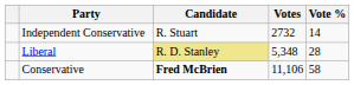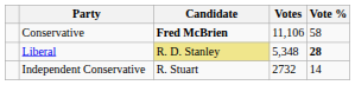 <table class="wikitable">
 <tr>
 <th></th>
 <th scope="col" width="175">Party</th>
 <th scope="col" width="150">Candidate</th>
 <th>Votes</th>
 <th>Vote %</th>
 </tr>
 <tr>
 <td>   </td>
-<td>Independent Conservative</td>
-<td>R. Stuart</td>
-<td>2732</td>
-<td>14</td>
+<td>Conservative</td>
+<td><strong>Fred McBrien</strong></td>
+<td>11,106</td>
+<td>58</td>
 </tr>
 <tr>
 <td>   </td>
 <td><a href='#'>Liberal</a></td>
 <td style="background: khaki;">R. D. Stanley</td>
 <td>5,348</td>
-<td>28</td>
+<td><strong>28</strong></td>
 </tr>
 <tr>
 <td>   </td>
-<td>Conservative</td>
-<td><strong>Fred McBrien</strong></td>
-<td>11,106</td>
-<td>58</td>
+<td>Independent Conservative</td>
+<td>R. Stuart</td>
+<td>2732</td>
+<td>14</td>
 </tr>
 </table>
